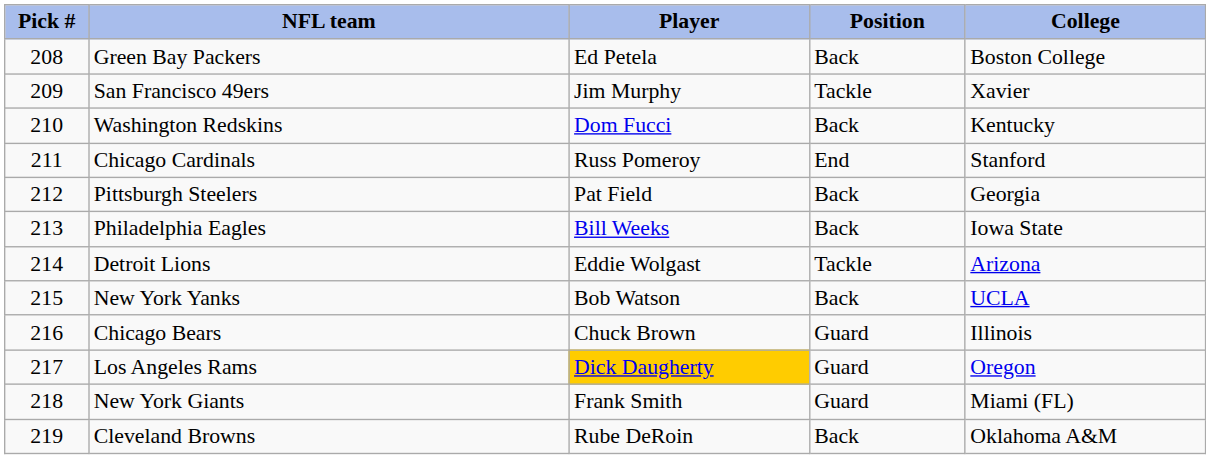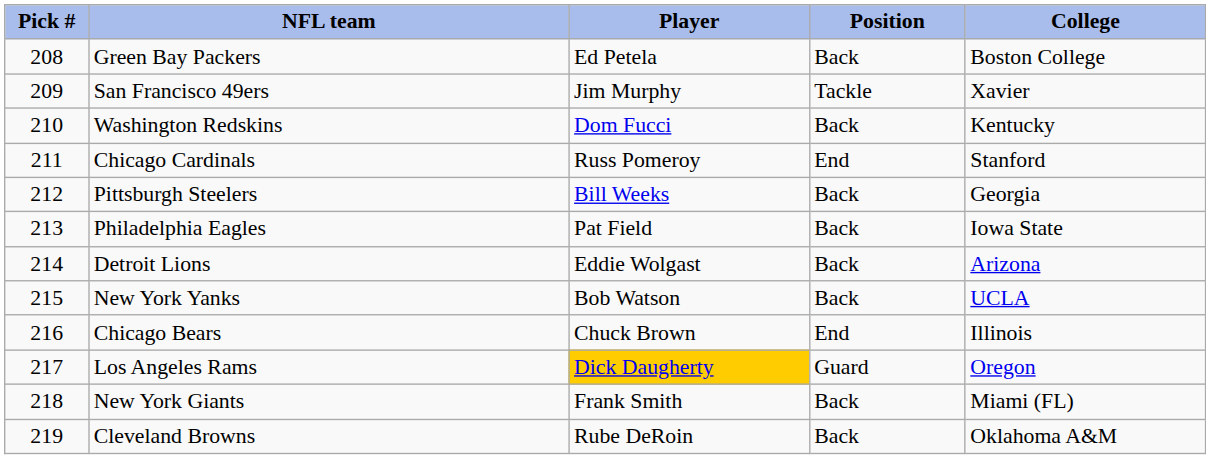 <table class="wikitable sortable sortable" style="width: 100%">
 <tr>
 <th style="background:#A8BDEC;" width=7%>Pick #</th>
 <th width=40% style="background:#A8BDEC;">NFL team</th>
 <th width=20% style="background:#A8BDEC;">Player</th>
 <th width=13% style="background:#A8BDEC;">Position</th>
 <th style="background:#A8BDEC;">College</th>
 </tr>
 <tr>
 <td align=center>208</td>
 <td>Green Bay Packers</td>
 <td>Ed Petela</td>
 <td>Back</td>
 <td>Boston College</td>
 </tr>
 <tr>
 <td align=center>209</td>
 <td>San Francisco 49ers</td>
 <td>Jim Murphy</td>
 <td>Tackle</td>
 <td>Xavier</td>
 </tr>
 <tr>
 <td align=center>210</td>
 <td>Washington Redskins</td>
 <td><a href='#'>Dom Fucci</a></td>
 <td>Back</td>
 <td>Kentucky</td>
 </tr>
 <tr>
 <td align=center>211</td>
 <td>Chicago Cardinals</td>
 <td>Russ Pomeroy</td>
 <td>End</td>
 <td>Stanford</td>
 </tr>
 <tr>
 <td align=center>212</td>
 <td>Pittsburgh Steelers</td>
-<td>Pat Field</td>
+<td><a href='#'>Bill Weeks</a></td>
 <td>Back</td>
 <td>Georgia</td>
 </tr>
 <tr>
 <td align=center>213</td>
 <td>Philadelphia Eagles</td>
-<td><a href='#'>Bill Weeks</a></td>
+<td>Pat Field</td>
 <td>Back</td>
 <td>Iowa State</td>
 </tr>
 <tr>
 <td align=center>214</td>
 <td>Detroit Lions</td>
 <td>Eddie Wolgast</td>
-<td>Tackle</td>
+<td>Back</td>
 <td><a href='#'>Arizona</a></td>
 </tr>
 <tr>
 <td align=center>215</td>
 <td>New York Yanks</td>
 <td>Bob Watson</td>
 <td>Back</td>
 <td><a href='#'>UCLA</a></td>
 </tr>
 <tr>
 <td align=center>216</td>
 <td>Chicago Bears</td>
 <td>Chuck Brown</td>
-<td>Guard</td>
+<td>End</td>
 <td>Illinois</td>
 </tr>
 <tr>
 <td align=center>217</td>
 <td>Los Angeles Rams</td>
 <td bgcolor="#FFCC00"><a href='#'>Dick Daugherty</a></td>
 <td>Guard</td>
 <td><a href='#'>Oregon</a></td>
 </tr>
 <tr>
 <td align=center>218</td>
 <td>New York Giants</td>
 <td>Frank Smith</td>
-<td>Guard</td>
+<td>Back</td>
 <td>Miami (FL)</td>
 </tr>
 <tr>
 <td align=center>219</td>
 <td>Cleveland Browns</td>
 <td>Rube DeRoin</td>
 <td>Back</td>
 <td>Oklahoma A&M</td>
 </tr>
 </table>
